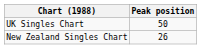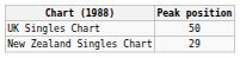 <table class="wikitable">
 <tr>
 <th scope="col">Chart (1988)</th>
 <th scope="col">Peak position</th>
 </tr>
 <tr>
 <td align="left">UK Singles Chart</td>
 <td align="center">50</td>
 </tr>
 <tr>
 <td align="left">New Zealand Singles Chart</td>
-<td align="center">26</td>
+<td align="center">29</td>
 </tr>
 </table>
